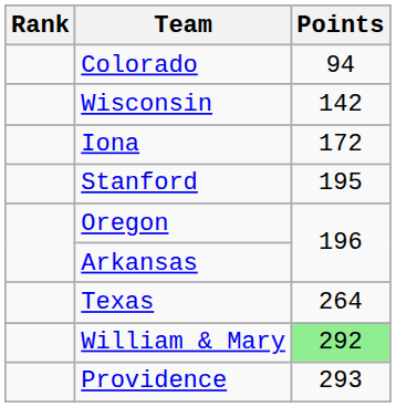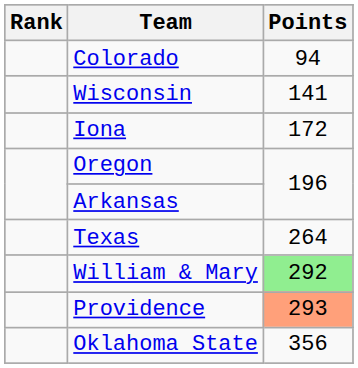 <table class="wikitable sortable" style="text-align:center">
 <tr>
 <th>Rank</th>
 <th>Team</th>
 <th>Points</th>
 </tr>
 <tr>
 <td></td>
 <td align=left><a href='#'>Colorado</a></td>
 <td>94</td>
 </tr>
 <tr>
 <td></td>
 <td align=left><a href='#'>Wisconsin</a></td>
-<td>142</td>
+<td>141</td>
 </tr>
 <tr>
 <td></td>
 <td align=left><a href='#'>Iona</a></td>
 <td>172</td>
-</tr>
-<tr>
-<td></td>
-<td align=left><a href='#'>Stanford</a></td>
-<td>195</td>
 </tr>
 <tr>
 <td rowspan=2></td>
 <td align=left><a href='#'>Oregon</a></td>
 <td rowspan=2>196</td>
 </tr>
 <tr>
 <td align=left><a href='#'>Arkansas</a></td>
 </tr>
 <tr>
 <td></td>
 <td align=left><a href='#'>Texas</a></td>
 <td>264</td>
 </tr>
 <tr>
 <td></td>
 <td align=left><a href='#'>William & Mary</a></td>
 <td style="background: lightgreen;">292</td>
 </tr>
 <tr>
 <td></td>
 <td align=left><a href='#'>Providence</a></td>
-<td>293</td>
+<td style="background: lightsalmon;">293</td>
+</tr>
+<tr>
+<td></td>
+<td align=left><a href='#'>Oklahoma State</a></td>
+<td>356</td>
 </tr>
 </table>
